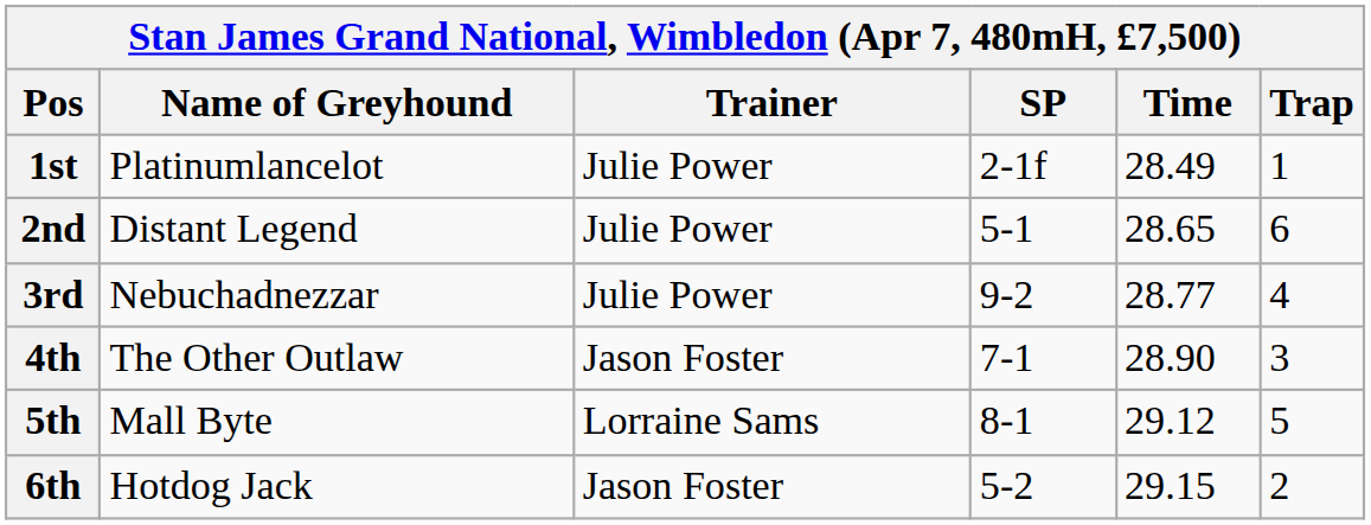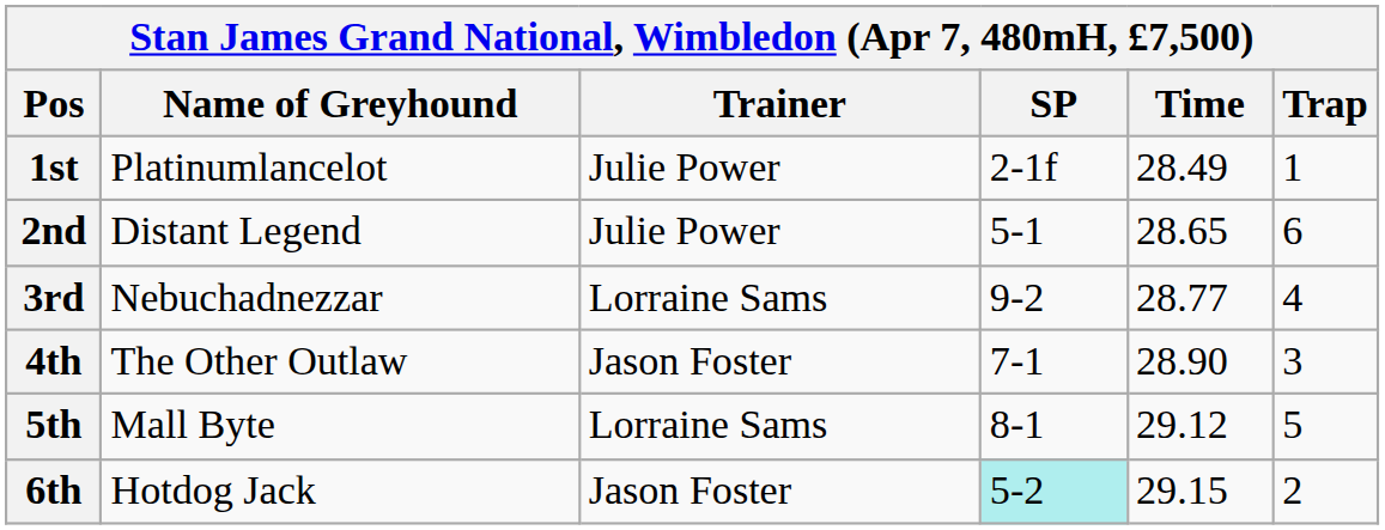 <table class="wikitable">
 <tr>
 <th colspan="6"><a href='#'>Stan James Grand National</a>, <a href='#'>Wimbledon</a> (Apr 7, 480mH, £7,500)</th>
 </tr>
 <tr>
 <th width=30>Pos</th>
 <th width=180>Name of Greyhound</th>
 <th width=150>Trainer</th>
 <th width=50>SP</th>
 <th width=50>Time</th>
 <th width=30>Trap</th>
 </tr>
 <tr>
 <th>1st</th>
 <td>Platinumlancelot</td>
 <td>Julie Power</td>
 <td>2-1f</td>
 <td>28.49</td>
 <td>1</td>
 </tr>
 <tr>
 <th>2nd</th>
 <td>Distant Legend</td>
 <td>Julie Power</td>
 <td>5-1</td>
 <td>28.65</td>
 <td>6</td>
 </tr>
 <tr>
 <th>3rd</th>
 <td>Nebuchadnezzar</td>
-<td>Julie Power</td>
+<td>Lorraine Sams</td>
 <td>9-2</td>
 <td>28.77</td>
 <td>4</td>
 </tr>
 <tr>
 <th>4th</th>
 <td>The Other Outlaw</td>
 <td>Jason Foster</td>
 <td>7-1</td>
 <td>28.90</td>
 <td>3</td>
 </tr>
 <tr>
 <th>5th</th>
 <td>Mall Byte</td>
 <td>Lorraine Sams</td>
 <td>8-1</td>
 <td>29.12</td>
 <td>5</td>
 </tr>
 <tr>
 <th>6th</th>
 <td>Hotdog Jack</td>
 <td>Jason Foster</td>
-<td>5-2</td>
+<td style="background: paleturquoise;">5-2</td>
 <td>29.15</td>
 <td>2</td>
 </tr>
 </table>
